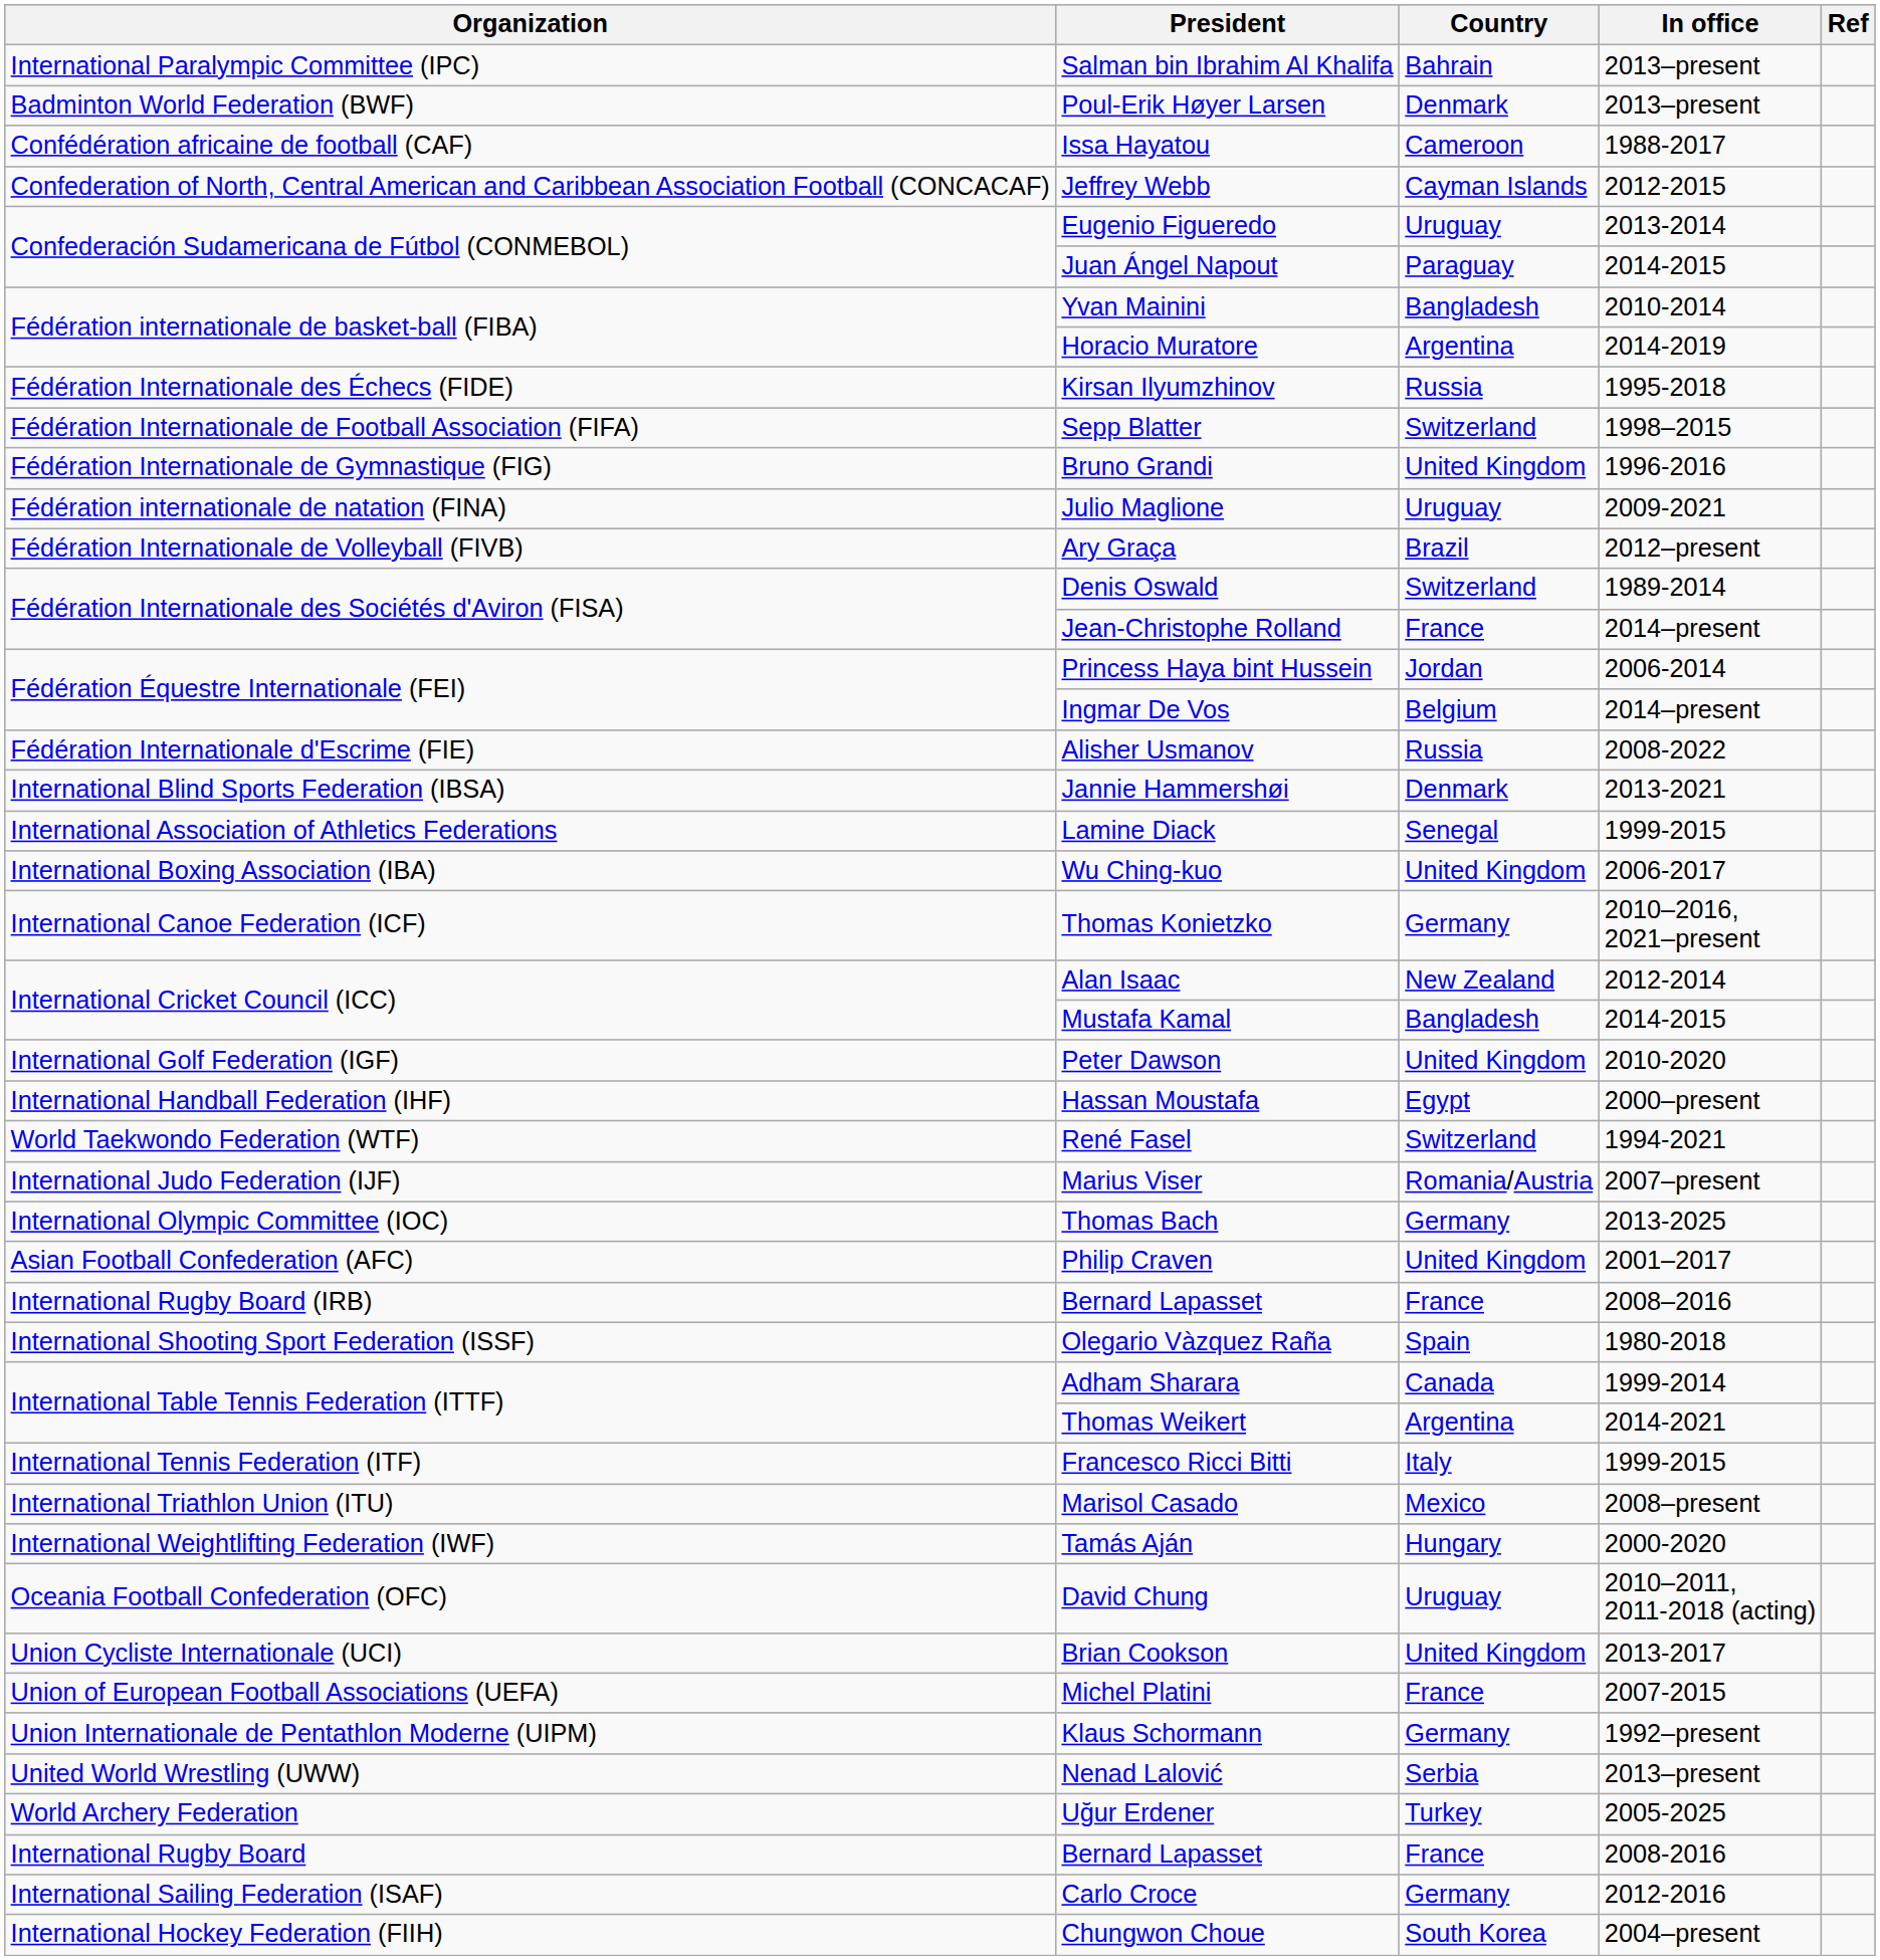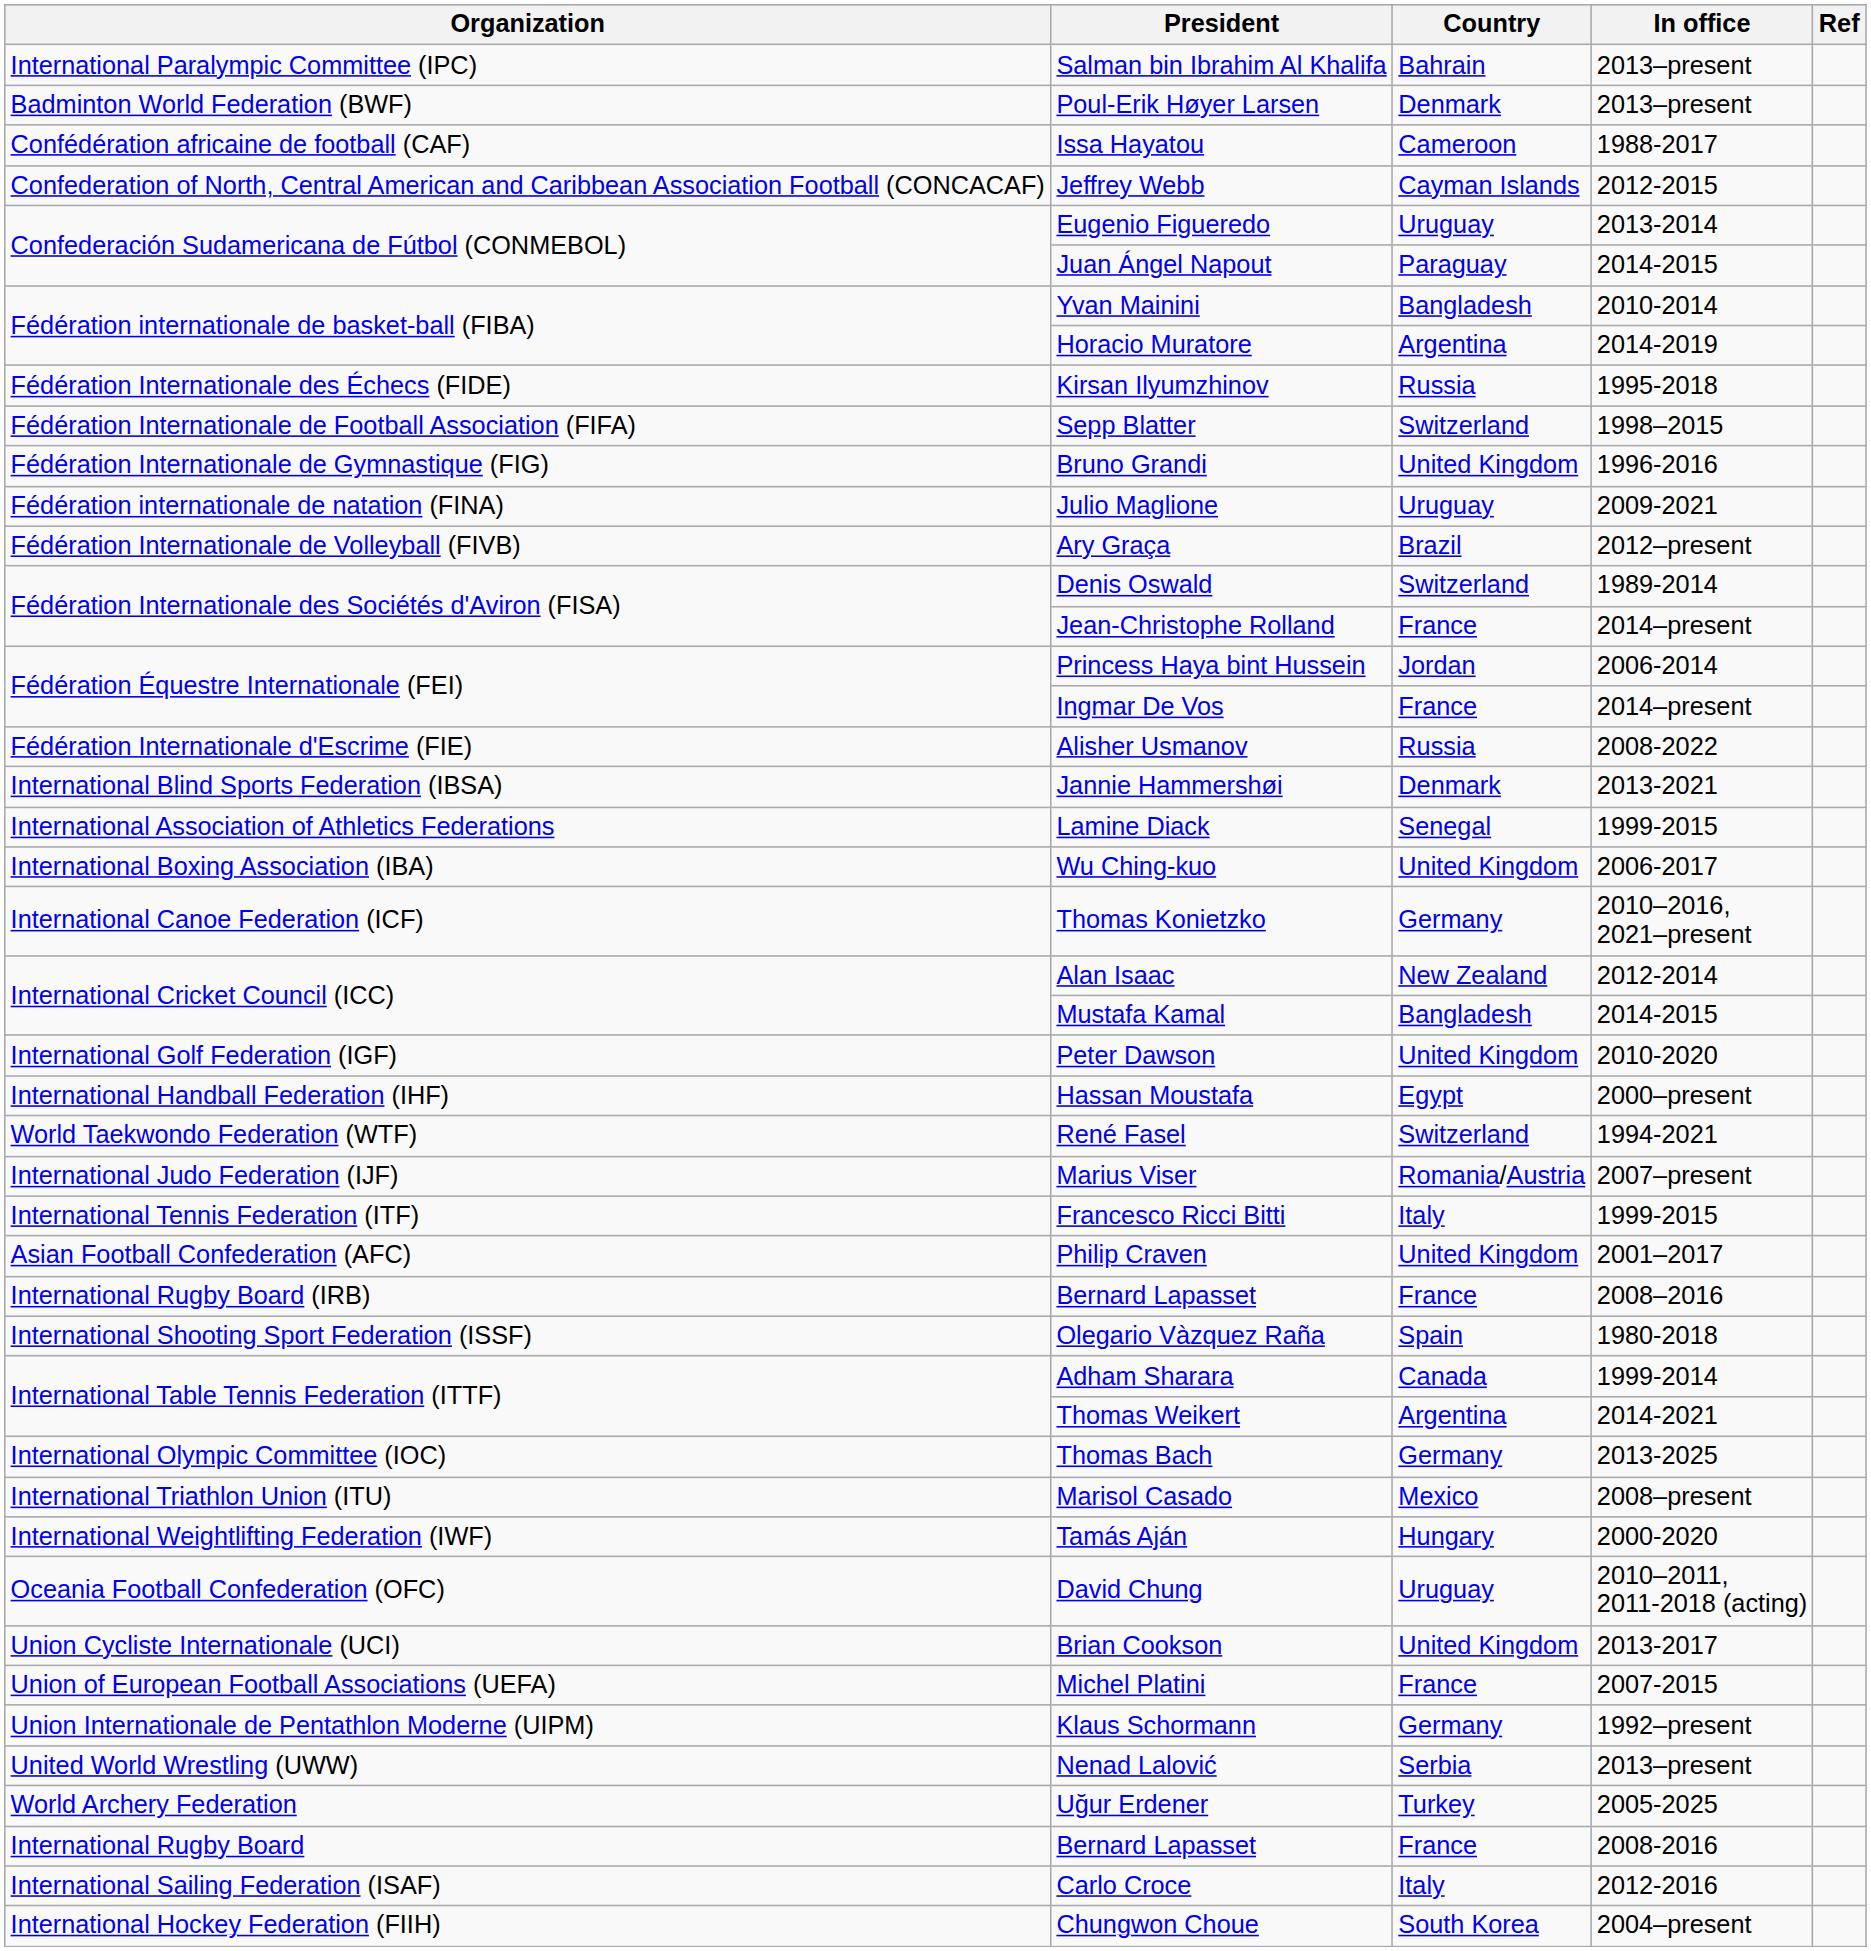 <table class="wikitable unsortable">
 <tr>
 <th>Organization</th>
 <th>President</th>
 <th>Country</th>
 <th>In office</th>
 <th>Ref</th>
 </tr>
 <tr>
 <td><a href='#'>International Paralympic Committee</a> (IPC)</td>
 <td><a href='#'>Salman bin Ibrahim Al Khalifa</a></td>
 <td><a href='#'>Bahrain</a></td>
 <td>2013–present</td>
 <td></td>
 </tr>
 <tr>
 <td><a href='#'>Badminton World Federation</a> (BWF)</td>
 <td><a href='#'>Poul-Erik Høyer Larsen</a></td>
 <td><a href='#'>Denmark</a></td>
 <td>2013–present</td>
 <td></td>
 </tr>
 <tr>
 <td><a href='#'>Confédération africaine de football</a> (CAF)</td>
 <td><a href='#'>Issa Hayatou</a></td>
 <td><a href='#'>Cameroon</a></td>
 <td>1988-2017</td>
 <td></td>
 </tr>
 <tr>
 <td><a href='#'>Confederation of North, Central American and Caribbean Association Football</a> (CONCACAF)</td>
 <td><a href='#'>Jeffrey Webb</a></td>
 <td><a href='#'>Cayman Islands</a></td>
 <td>2012-2015</td>
 <td></td>
 </tr>
 <tr>
 <td rowspan="2"><a href='#'>Confederación Sudamericana de Fútbol</a> (CONMEBOL)</td>
 <td><a href='#'>Eugenio Figueredo</a></td>
 <td><a href='#'>Uruguay</a></td>
 <td>2013-2014</td>
 <td></td>
 </tr>
 <tr>
 <td><a href='#'>Juan Ángel Napout</a></td>
 <td><a href='#'>Paraguay</a></td>
 <td>2014-2015</td>
 <td></td>
 </tr>
 <tr>
 <td rowspan="2"><a href='#'>Fédération internationale de basket-ball</a> (FIBA)</td>
 <td><a href='#'>Yvan Mainini</a></td>
 <td><a href='#'>Bangladesh</a></td>
 <td>2010-2014</td>
 <td></td>
 </tr>
 <tr>
 <td><a href='#'>Horacio Muratore</a></td>
 <td><a href='#'>Argentina</a></td>
 <td>2014-2019</td>
 <td></td>
 </tr>
 <tr>
 <td><a href='#'>Fédération Internationale des Échecs</a> (FIDE)</td>
 <td><a href='#'>Kirsan Ilyumzhinov</a></td>
 <td><a href='#'>Russia</a></td>
 <td>1995-2018</td>
 <td></td>
 </tr>
 <tr>
 <td><a href='#'>Fédération Internationale de Football Association</a> (FIFA)</td>
 <td><a href='#'>Sepp Blatter</a></td>
 <td><a href='#'>Switzerland</a></td>
 <td>1998–2015</td>
 <td></td>
 </tr>
 <tr>
 <td><a href='#'>Fédération Internationale de Gymnastique</a> (FIG)</td>
 <td><a href='#'>Bruno Grandi</a></td>
 <td><a href='#'>United Kingdom</a></td>
 <td>1996-2016</td>
 <td></td>
 </tr>
 <tr>
 <td><a href='#'>Fédération internationale de natation</a> (FINA)</td>
 <td><a href='#'>Julio Maglione</a></td>
 <td><a href='#'>Uruguay</a></td>
 <td>2009-2021</td>
 <td></td>
 </tr>
 <tr>
 <td><a href='#'>Fédération Internationale de Volleyball</a> (FIVB)</td>
 <td><a href='#'>Ary Graça</a></td>
 <td><a href='#'>Brazil</a></td>
 <td>2012–present</td>
 <td></td>
 </tr>
 <tr>
 <td rowspan="2"><a href='#'>Fédération Internationale des Sociétés d'Aviron</a> (FISA)</td>
 <td><a href='#'>Denis Oswald</a></td>
 <td><a href='#'>Switzerland</a></td>
 <td>1989-2014</td>
 <td></td>
 </tr>
 <tr>
 <td><a href='#'>Jean-Christophe Rolland</a></td>
 <td><a href='#'>France</a></td>
 <td>2014–present</td>
 <td></td>
 </tr>
 <tr>
 <td rowspan="2"><a href='#'>Fédération Équestre Internationale</a> (FEI)</td>
 <td><a href='#'>Princess Haya bint Hussein</a></td>
 <td><a href='#'>Jordan</a></td>
 <td>2006-2014</td>
 <td></td>
 </tr>
 <tr>
 <td><a href='#'>Ingmar De Vos</a></td>
-<td><a href='#'>Belgium</a></td>
+<td><a href='#'>France</a></td>
 <td>2014–present</td>
 <td></td>
 </tr>
 <tr>
 <td><a href='#'>Fédération Internationale d'Escrime</a> (FIE)</td>
 <td><a href='#'>Alisher Usmanov</a></td>
 <td><a href='#'>Russia</a></td>
 <td>2008-2022</td>
 <td></td>
 </tr>
 <tr>
 <td><a href='#'>International Blind Sports Federation</a> (IBSA)</td>
 <td><a href='#'>Jannie Hammershøi</a></td>
 <td><a href='#'>Denmark</a></td>
 <td>2013-2021</td>
 <td></td>
 </tr>
 <tr>
 <td><a href='#'>International Association of Athletics Federations</a></td>
 <td><a href='#'>Lamine Diack</a></td>
 <td><a href='#'>Senegal</a></td>
 <td>1999-2015</td>
 <td></td>
 </tr>
 <tr>
 <td><a href='#'>International Boxing Association</a> (IBA)</td>
 <td><a href='#'>Wu Ching-kuo</a></td>
 <td><a href='#'>United Kingdom</a></td>
 <td>2006-2017</td>
 <td></td>
 </tr>
 <tr>
 <td><a href='#'>International Canoe Federation</a> (ICF)</td>
 <td><a href='#'>Thomas Konietzko</a></td>
 <td><a href='#'>Germany</a></td>
 <td>2010–2016,<br> 2021–present</td>
 <td></td>
 </tr>
 <tr>
 <td rowspan="2"><a href='#'>International Cricket Council</a> (ICC)</td>
 <td><a href='#'>Alan Isaac</a></td>
 <td><a href='#'>New Zealand</a></td>
 <td>2012-2014</td>
 <td></td>
 </tr>
 <tr>
 <td><a href='#'>Mustafa Kamal</a></td>
 <td><a href='#'>Bangladesh</a></td>
 <td>2014-2015</td>
 <td></td>
 </tr>
 <tr>
 <td><a href='#'>International Golf Federation</a> (IGF)</td>
 <td><a href='#'>Peter Dawson</a></td>
 <td><a href='#'>United Kingdom</a></td>
 <td>2010-2020</td>
 <td></td>
 </tr>
 <tr>
 <td><a href='#'>International Handball Federation</a> (IHF)</td>
 <td><a href='#'>Hassan Moustafa</a></td>
 <td><a href='#'>Egypt</a></td>
 <td>2000–present</td>
 <td></td>
 </tr>
 <tr>
 <td><a href='#'>World Taekwondo Federation</a> (WTF)</td>
 <td><a href='#'>René Fasel</a></td>
 <td><a href='#'>Switzerland</a></td>
 <td>1994-2021</td>
 <td></td>
 </tr>
 <tr>
 <td><a href='#'>International Judo Federation</a> (IJF)</td>
 <td><a href='#'>Marius Viser</a></td>
 <td><a href='#'>Romania</a>/<a href='#'>Austria</a></td>
 <td>2007–present</td>
 <td></td>
 </tr>
 <tr>
-<td><a href='#'>International Olympic Committee</a> (IOC)</td>
-<td><a href='#'>Thomas Bach</a></td>
-<td><a href='#'>Germany</a></td>
-<td>2013-2025</td>
+<td><a href='#'>International Tennis Federation</a> (ITF)</td>
+<td><a href='#'>Francesco Ricci Bitti</a></td>
+<td><a href='#'>Italy</a></td>
+<td>1999-2015</td>
 <td></td>
 </tr>
 <tr>
 <td><a href='#'>Asian Football Confederation</a> (AFC)</td>
 <td><a href='#'>Philip Craven</a></td>
 <td><a href='#'>United Kingdom</a></td>
 <td>2001–2017</td>
 <td></td>
 </tr>
 <tr>
 <td><a href='#'>International Rugby Board</a> (IRB)</td>
 <td><a href='#'>Bernard Lapasset</a></td>
 <td><a href='#'>France</a></td>
 <td>2008–2016</td>
 <td></td>
 </tr>
 <tr>
 <td><a href='#'>International Shooting Sport Federation</a> (ISSF)</td>
 <td><a href='#'>Olegario Vàzquez Raña</a></td>
 <td><a href='#'>Spain</a></td>
 <td>1980-2018</td>
 <td></td>
 </tr>
 <tr>
 <td rowspan="2"><a href='#'>International Table Tennis Federation</a> (ITTF)</td>
 <td><a href='#'>Adham Sharara</a></td>
 <td><a href='#'>Canada</a></td>
 <td>1999-2014</td>
 <td></td>
 </tr>
 <tr>
 <td><a href='#'>Thomas Weikert</a></td>
 <td><a href='#'>Argentina</a></td>
 <td>2014-2021</td>
 <td></td>
 </tr>
 <tr>
-<td><a href='#'>International Tennis Federation</a> (ITF)</td>
-<td><a href='#'>Francesco Ricci Bitti</a></td>
-<td><a href='#'>Italy</a></td>
-<td>1999-2015</td>
+<td><a href='#'>International Olympic Committee</a> (IOC)</td>
+<td><a href='#'>Thomas Bach</a></td>
+<td><a href='#'>Germany</a></td>
+<td>2013-2025</td>
 <td></td>
 </tr>
 <tr>
 <td><a href='#'>International Triathlon Union</a> (ITU)</td>
 <td><a href='#'>Marisol Casado</a></td>
 <td><a href='#'>Mexico</a></td>
 <td>2008–present</td>
 <td></td>
 </tr>
 <tr>
 <td><a href='#'>International Weightlifting Federation</a> (IWF)</td>
 <td><a href='#'>Tamás Aján</a></td>
 <td><a href='#'>Hungary</a></td>
 <td>2000-2020</td>
 <td></td>
 </tr>
 <tr>
 <td><a href='#'>Oceania Football Confederation</a> (OFC)</td>
 <td><a href='#'>David Chung</a></td>
 <td><a href='#'>Uruguay</a></td>
 <td>2010–2011,<br> 2011-2018 (acting)</td>
 <td></td>
 </tr>
 <tr>
 <td><a href='#'>Union Cycliste Internationale</a> (UCI)</td>
 <td><a href='#'>Brian Cookson</a></td>
 <td><a href='#'>United Kingdom</a></td>
 <td>2013-2017</td>
 <td></td>
 </tr>
 <tr>
 <td><a href='#'>Union of European Football Associations</a> (UEFA)</td>
 <td><a href='#'>Michel Platini</a></td>
 <td><a href='#'>France</a></td>
 <td>2007-2015</td>
 <td></td>
 </tr>
 <tr>
 <td><a href='#'>Union Internationale de Pentathlon Moderne</a> (UIPM)</td>
 <td><a href='#'>Klaus Schormann</a></td>
 <td><a href='#'>Germany</a></td>
 <td>1992–present</td>
 <td></td>
 </tr>
 <tr>
 <td><a href='#'>United World Wrestling</a> (UWW)</td>
 <td><a href='#'>Nenad Lalović</a></td>
 <td><a href='#'>Serbia</a></td>
 <td>2013–present</td>
 <td></td>
 </tr>
 <tr>
 <td><a href='#'>World Archery Federation</a></td>
 <td><a href='#'>Uğur Erdener</a></td>
 <td><a href='#'>Turkey</a></td>
 <td>2005-2025</td>
 <td></td>
 </tr>
 <tr>
 <td><a href='#'>International Rugby Board</a></td>
 <td><a href='#'>Bernard Lapasset</a></td>
 <td><a href='#'>France</a></td>
 <td>2008-2016</td>
 <td></td>
 </tr>
 <tr>
 <td><a href='#'>International Sailing Federation</a> (ISAF)</td>
 <td><a href='#'>Carlo Croce</a></td>
-<td><a href='#'>Germany</a></td>
+<td><a href='#'>Italy</a></td>
 <td>2012-2016</td>
 <td></td>
 </tr>
 <tr>
 <td><a href='#'>International Hockey Federation</a> (FIIH)</td>
 <td><a href='#'>Chungwon Choue</a></td>
 <td><a href='#'>South Korea</a></td>
 <td>2004–present</td>
 <td></td>
 </tr>
 </table>
